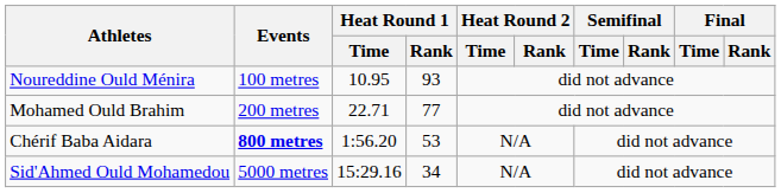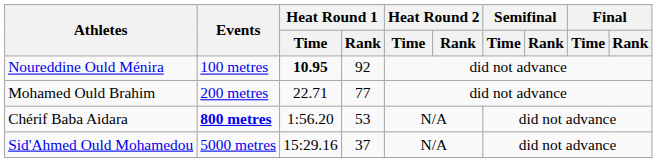 <table class=wikitable style=font-size:90%>
 <tr>
 <th rowspan=2>Athletes</th>
 <th rowspan=2>Events</th>
 <th colspan=2>Heat Round 1</th>
 <th colspan=2>Heat Round 2</th>
 <th colspan=2>Semifinal</th>
 <th colspan=2>Final</th>
 </tr>
 <tr>
 <th>Time</th>
 <th>Rank</th>
 <th>Time</th>
 <th>Rank</th>
 <th>Time</th>
 <th>Rank</th>
 <th>Time</th>
 <th>Rank</th>
 </tr>
 <tr>
 <td><a href='#'>Noureddine Ould Ménira</a></td>
 <td><a href='#'>100 metres</a></td>
-<td align=center>10.95</td>
-<td align=center>93</td>
+<td align=center><strong>10.95</strong></td>
+<td align=center>92</td>
 <td align=center colspan=6>did not advance</td>
 </tr>
 <tr>
 <td>Mohamed Ould Brahim</td>
 <td><a href='#'>200 metres</a></td>
 <td align=center>22.71</td>
 <td align=center>77</td>
 <td align=center colspan=6>did not advance</td>
 </tr>
 <tr>
 <td>Chérif Baba Aidara</td>
 <td><strong><a href='#'>800 metres</a></strong></td>
 <td align=center>1:56.20</td>
 <td align=center>53</td>
 <td align=center colspan=2>N/A</td>
 <td align=center colspan=4>did not advance</td>
 </tr>
 <tr>
 <td><a href='#'>Sid'Ahmed Ould Mohamedou</a></td>
 <td><a href='#'>5000 metres</a></td>
 <td align=center>15:29.16</td>
-<td align=center>34</td>
+<td align=center>37</td>
 <td align=center colspan=2>N/A</td>
 <td align=center colspan=4>did not advance</td>
 </tr>
 </table>
